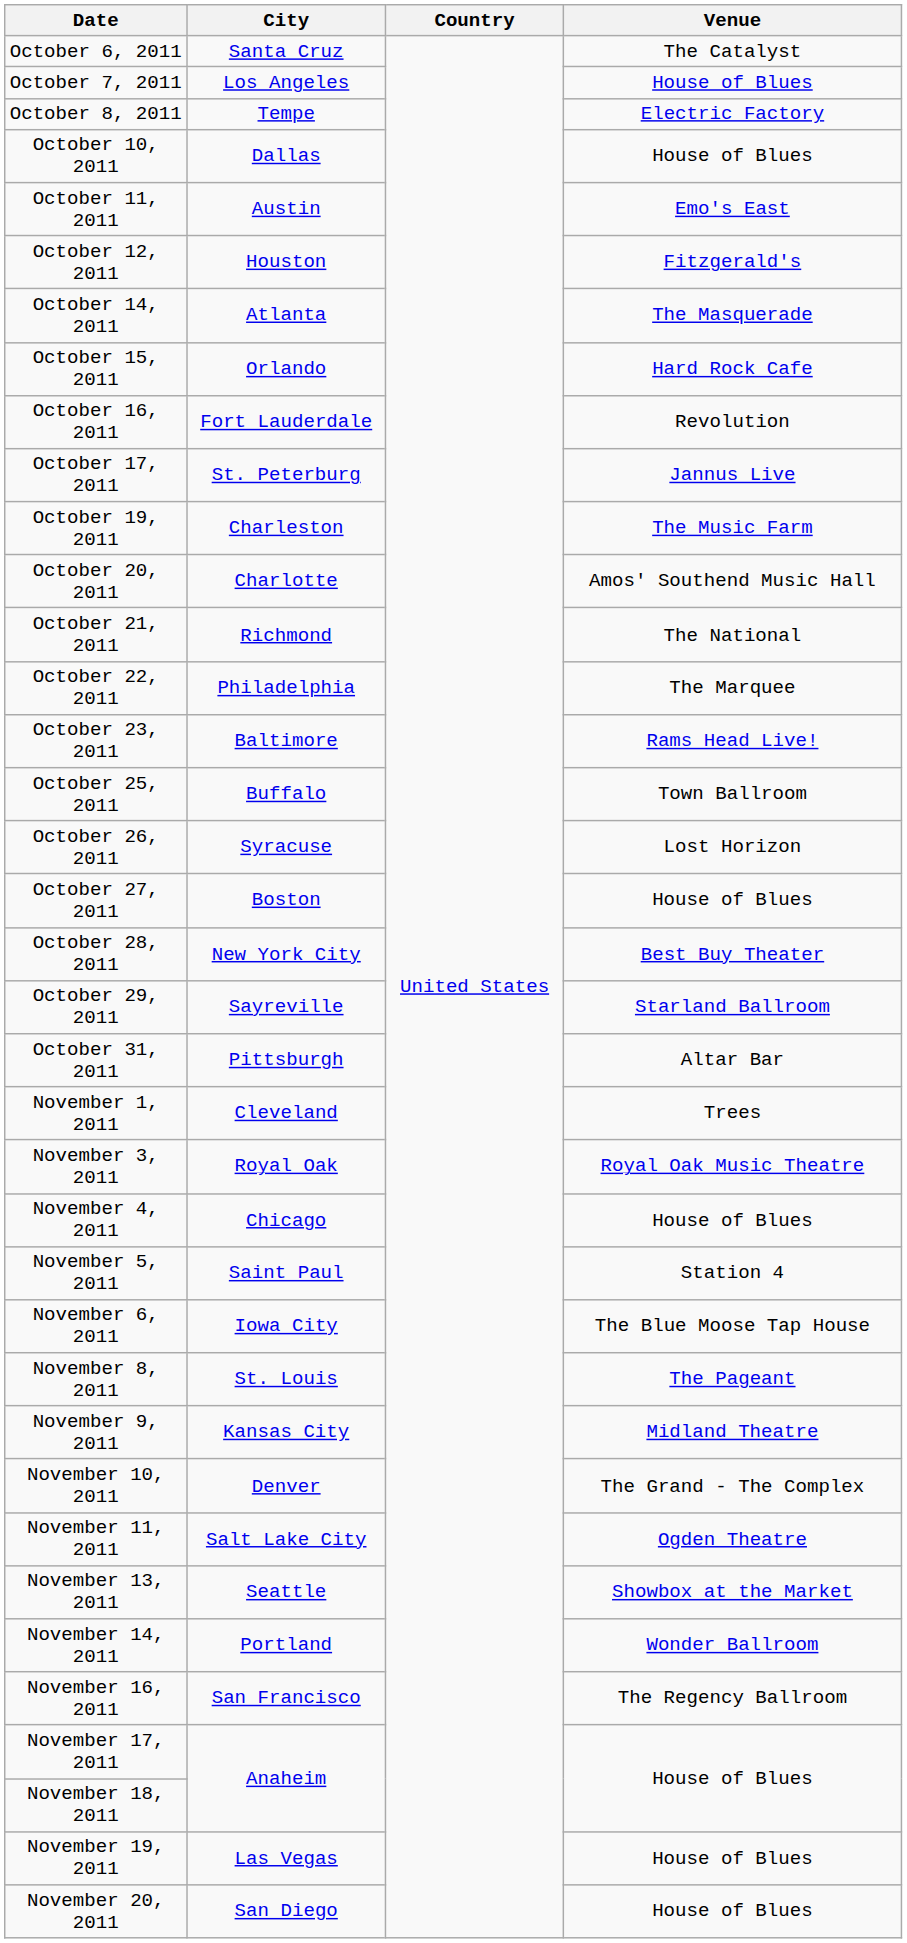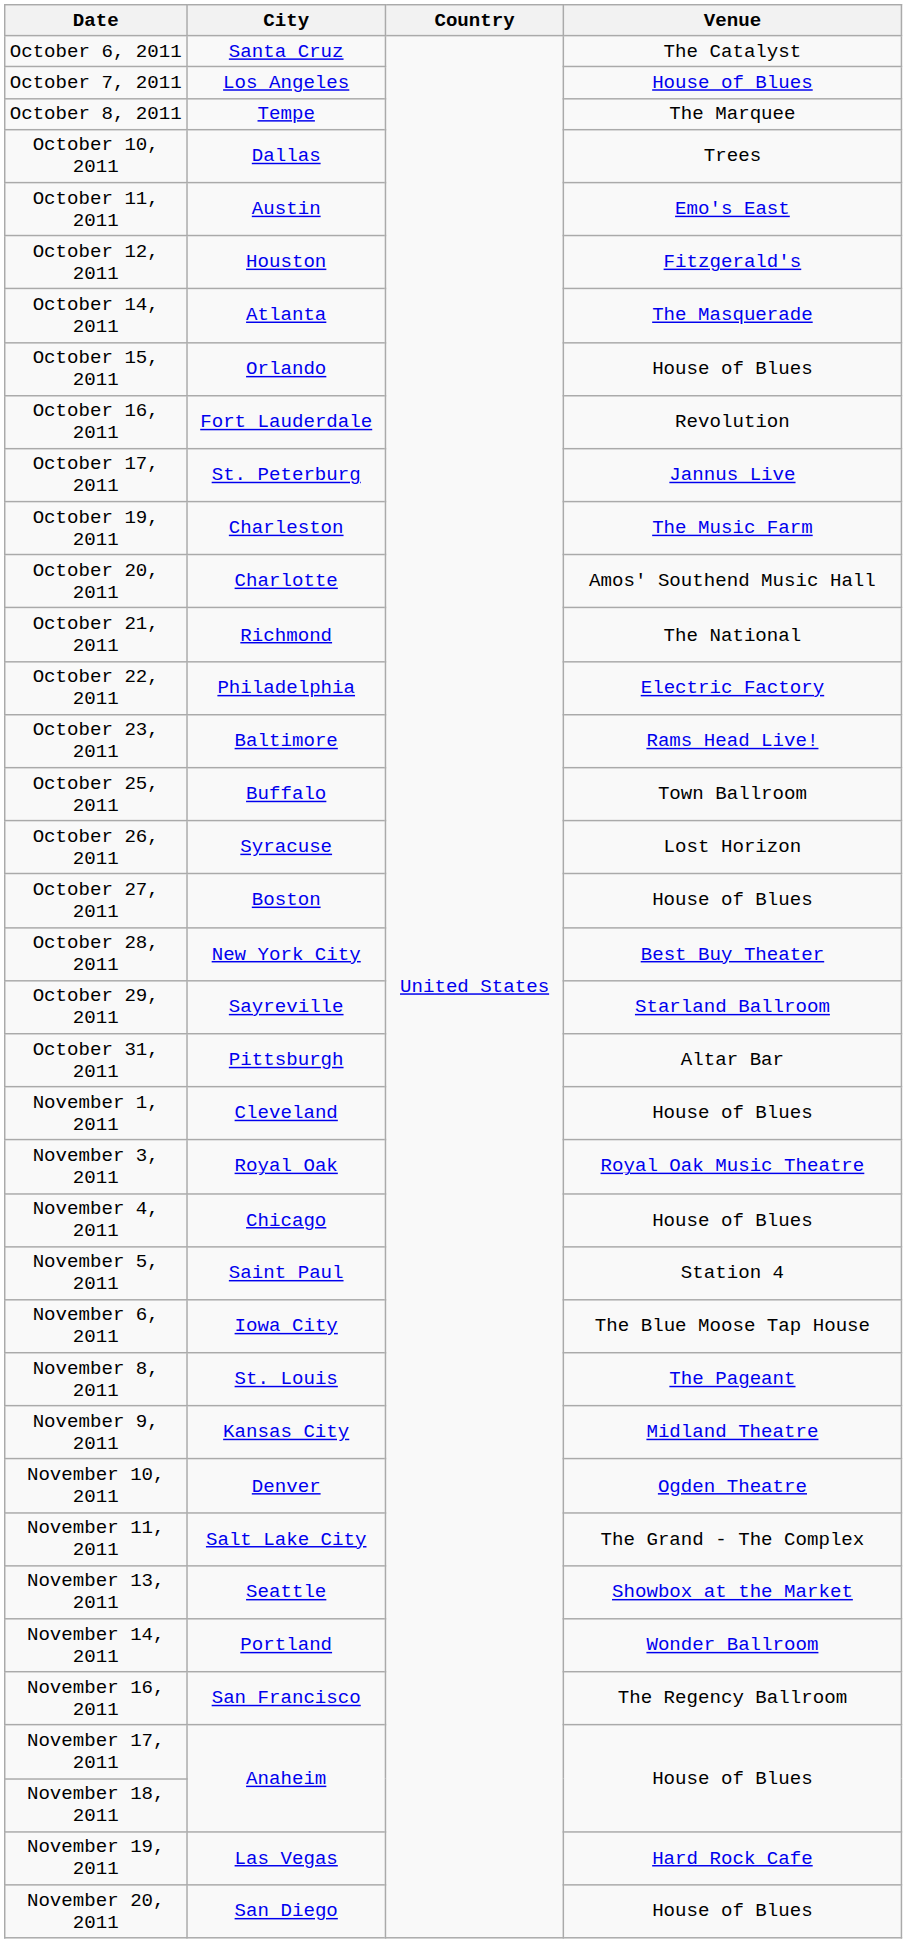 <table class="wikitable" style="text-align:center;">
 <tr>
 <th width="150">Date</th>
 <th width="150">City</th>
 <th width="150">Country</th>
 <th width="300">Venue</th>
 </tr>
 <tr>
 <td>October 6, 2011</td>
 <td><a href='#'>Santa Cruz</a></td>
 <td rowspan="37"><a href='#'>United States</a></td>
 <td>The Catalyst</td>
 </tr>
 <tr>
 <td>October 7, 2011</td>
 <td><a href='#'>Los Angeles</a></td>
 <td><a href='#'>House of Blues</a></td>
 </tr>
 <tr>
 <td>October 8, 2011</td>
 <td><a href='#'>Tempe</a></td>
-<td><a href='#'>Electric Factory</a></td>
+<td>The Marquee</td>
 </tr>
 <tr>
 <td>October 10, 2011</td>
 <td><a href='#'>Dallas</a></td>
-<td>House of Blues</td>
+<td>Trees</td>
 </tr>
 <tr>
 <td>October 11, 2011</td>
 <td><a href='#'>Austin</a></td>
 <td><a href='#'>Emo's East</a></td>
 </tr>
 <tr>
 <td>October 12, 2011</td>
 <td><a href='#'>Houston</a></td>
 <td><a href='#'>Fitzgerald's</a></td>
 </tr>
 <tr>
 <td>October 14, 2011</td>
 <td><a href='#'>Atlanta</a></td>
 <td><a href='#'>The Masquerade</a></td>
 </tr>
 <tr>
 <td>October 15, 2011</td>
 <td><a href='#'>Orlando</a></td>
-<td><a href='#'>Hard Rock Cafe</a></td>
+<td>House of Blues</td>
 </tr>
 <tr>
 <td>October 16, 2011</td>
 <td><a href='#'>Fort Lauderdale</a></td>
 <td>Revolution</td>
 </tr>
 <tr>
 <td>October 17, 2011</td>
 <td><a href='#'>St. Peterburg</a></td>
 <td><a href='#'>Jannus Live</a></td>
 </tr>
 <tr>
 <td>October 19, 2011</td>
 <td><a href='#'>Charleston</a></td>
 <td><a href='#'>The Music Farm</a></td>
 </tr>
 <tr>
 <td>October 20, 2011</td>
 <td><a href='#'>Charlotte</a></td>
 <td>Amos' Southend Music Hall</td>
 </tr>
 <tr>
 <td>October 21, 2011</td>
 <td><a href='#'>Richmond</a></td>
 <td>The National</td>
 </tr>
 <tr>
 <td>October 22, 2011</td>
 <td><a href='#'>Philadelphia</a></td>
-<td>The Marquee</td>
+<td><a href='#'>Electric Factory</a></td>
 </tr>
 <tr>
 <td>October 23, 2011</td>
 <td><a href='#'>Baltimore</a></td>
 <td><a href='#'>Rams Head Live!</a></td>
 </tr>
 <tr>
 <td>October 25, 2011</td>
 <td><a href='#'>Buffalo</a></td>
 <td>Town Ballroom</td>
 </tr>
 <tr>
 <td>October 26, 2011</td>
 <td><a href='#'>Syracuse</a></td>
 <td>Lost Horizon</td>
 </tr>
 <tr>
 <td>October 27, 2011</td>
 <td><a href='#'>Boston</a></td>
 <td>House of Blues</td>
 </tr>
 <tr>
 <td>October 28, 2011</td>
 <td><a href='#'>New York City</a></td>
 <td><a href='#'>Best Buy Theater</a></td>
 </tr>
 <tr>
 <td>October 29, 2011</td>
 <td><a href='#'>Sayreville</a></td>
 <td><a href='#'>Starland Ballroom</a></td>
 </tr>
 <tr>
 <td>October 31, 2011</td>
 <td><a href='#'>Pittsburgh</a></td>
 <td>Altar Bar</td>
 </tr>
 <tr>
 <td>November 1, 2011</td>
 <td><a href='#'>Cleveland</a></td>
-<td>Trees</td>
+<td>House of Blues</td>
 </tr>
 <tr>
 <td>November 3, 2011</td>
 <td><a href='#'>Royal Oak</a></td>
 <td><a href='#'>Royal Oak Music Theatre</a></td>
 </tr>
 <tr>
 <td>November 4, 2011</td>
 <td><a href='#'>Chicago</a></td>
 <td>House of Blues</td>
 </tr>
 <tr>
 <td>November 5, 2011</td>
 <td><a href='#'>Saint Paul</a></td>
 <td>Station 4</td>
 </tr>
 <tr>
 <td>November 6, 2011</td>
 <td><a href='#'>Iowa City</a></td>
 <td>The Blue Moose Tap House</td>
 </tr>
 <tr>
 <td>November 8, 2011</td>
 <td><a href='#'>St. Louis</a></td>
 <td><a href='#'>The Pageant</a></td>
 </tr>
 <tr>
 <td>November 9, 2011</td>
 <td><a href='#'>Kansas City</a></td>
 <td><a href='#'>Midland Theatre</a></td>
 </tr>
 <tr>
 <td>November 10, 2011</td>
 <td><a href='#'>Denver</a></td>
-<td>The Grand - The Complex</td>
+<td><a href='#'>Ogden Theatre</a></td>
 </tr>
 <tr>
 <td>November 11, 2011</td>
 <td><a href='#'>Salt Lake City</a></td>
-<td><a href='#'>Ogden Theatre</a></td>
+<td>The Grand - The Complex</td>
 </tr>
 <tr>
 <td>November 13, 2011</td>
 <td><a href='#'>Seattle</a></td>
 <td><a href='#'>Showbox at the Market</a></td>
 </tr>
 <tr>
 <td>November 14, 2011</td>
 <td><a href='#'>Portland</a></td>
 <td><a href='#'>Wonder Ballroom</a></td>
 </tr>
 <tr>
 <td>November 16, 2011</td>
 <td><a href='#'>San Francisco</a></td>
 <td>The Regency Ballroom</td>
 </tr>
 <tr>
 <td>November 17, 2011</td>
 <td rowspan="2"><a href='#'>Anaheim</a></td>
 <td rowspan="2">House of Blues</td>
 </tr>
 <tr>
 <td>November 18, 2011</td>
 </tr>
 <tr>
 <td>November 19, 2011</td>
 <td><a href='#'>Las Vegas</a></td>
-<td>House of Blues</td>
+<td><a href='#'>Hard Rock Cafe</a></td>
 </tr>
 <tr>
 <td>November 20, 2011</td>
 <td><a href='#'>San Diego</a></td>
 <td>House of Blues</td>
 </tr>
 </table>
